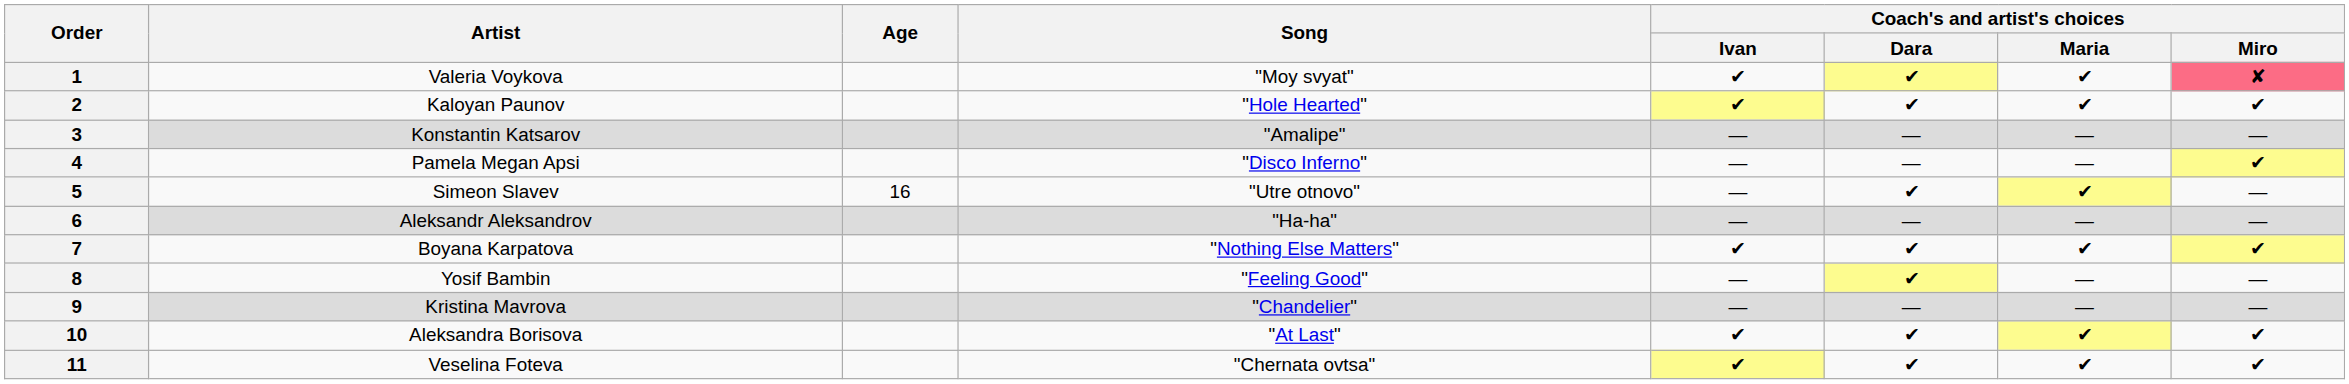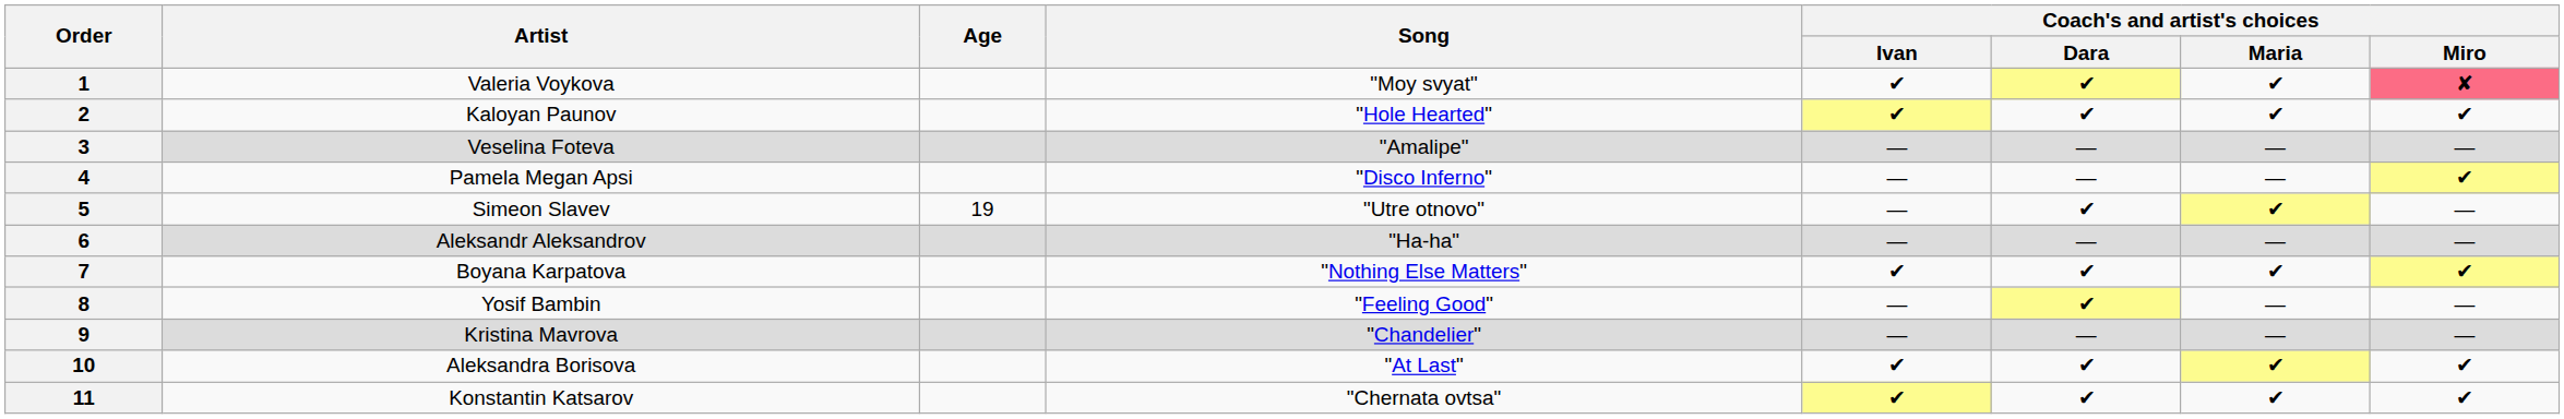 <table class="wikitable" style="text-align:center; line-height:17px; width:100%">
 <tr>
 <th rowspan="2" scope="col" style="width:05%">Order</th>
 <th rowspan="2" scope="col" style="width:24%">Artist</th>
 <th rowspan="2" scope="col" style="width:04%">Age</th>
 <th rowspan="2" scope="col" style="width:24%">Song</th>
 <th colspan="4" scope="col" style="width:24%">Coach's and artist's choices</th>
 </tr>
 <tr>
 <th style="width:06%">Ivan</th>
 <th style="width:06%">Dara</th>
 <th style="width:06%">Maria</th>
 <th style="width:06%">Miro</th>
 </tr>
 <tr>
 <th>1</th>
 <td>Valeria Voykova</td>
 <td></td>
 <td>"Moy svyat"</td>
 <td>✔</td>
 <td style="background:#fdfc8f">✔</td>
 <td>✔</td>
 <td style="background:#FC6C85">✘</td>
 </tr>
 <tr>
 <th>2</th>
 <td>Kaloyan Paunov</td>
 <td></td>
 <td>"<a href='#'>Hole Hearted</a>"</td>
 <td style="background:#fdfc8f">✔</td>
 <td>✔</td>
 <td>✔</td>
 <td>✔</td>
 </tr>
 <tr style="background:#dcdcdc">
 <th>3</th>
-<td>Konstantin Katsarov</td>
+<td>Veselina Foteva</td>
 <td></td>
 <td>"Amalipe"</td>
 <td>—</td>
 <td>—</td>
 <td>—</td>
 <td>—</td>
 </tr>
 <tr>
 <th>4</th>
 <td>Pamela Megan Apsi</td>
 <td></td>
 <td>"<a href='#'>Disco Inferno</a>"</td>
 <td>—</td>
 <td>—</td>
 <td>—</td>
 <td style="background:#fdfc8f">✔</td>
 </tr>
 <tr>
 <th>5</th>
 <td>Simeon Slavev</td>
-<td>16</td>
+<td>19</td>
 <td>"Utre otnovo"</td>
 <td>—</td>
 <td>✔</td>
 <td style="background:#fdfc8f">✔</td>
 <td>—</td>
 </tr>
 <tr style="background:#dcdcdc">
 <th>6</th>
 <td>Aleksandr Aleksandrov</td>
 <td></td>
 <td>"Ha-ha"</td>
 <td>—</td>
 <td>—</td>
 <td>—</td>
 <td>—</td>
 </tr>
 <tr>
 <th>7</th>
 <td>Boyana Karpatova</td>
 <td></td>
 <td>"<a href='#'>Nothing Else Matters</a>"</td>
 <td>✔</td>
 <td>✔</td>
 <td>✔</td>
 <td style="background:#fdfc8f">✔</td>
 </tr>
 <tr>
 <th>8</th>
 <td>Yosif Bambin</td>
 <td></td>
 <td>"<a href='#'>Feeling Good</a>"</td>
 <td>—</td>
 <td style="background:#fdfc8f">✔</td>
 <td>—</td>
 <td>—</td>
 </tr>
 <tr style="background:#dcdcdc">
 <th>9</th>
 <td>Kristina Mavrova</td>
 <td></td>
 <td>"<a href='#'>Chandelier</a>"</td>
 <td>—</td>
 <td>—</td>
 <td>—</td>
 <td>—</td>
 </tr>
 <tr>
 <th>10</th>
 <td>Aleksandra Borisova</td>
 <td></td>
 <td>"<a href='#'>At Last</a>"</td>
 <td>✔</td>
 <td>✔</td>
 <td style="background:#fdfc8f">✔</td>
 <td>✔</td>
 </tr>
 <tr>
 <th>11</th>
-<td>Veselina Foteva</td>
+<td>Konstantin Katsarov</td>
 <td></td>
 <td>"Chernata ovtsa"</td>
 <td style="background:#fdfc8f">✔</td>
 <td>✔</td>
 <td>✔</td>
 <td>✔</td>
 </tr>
 </table>
